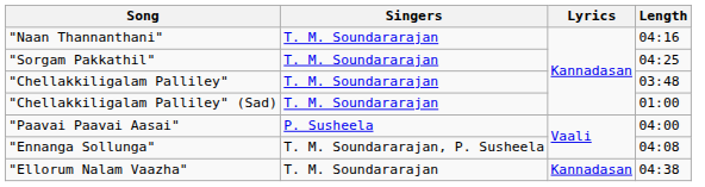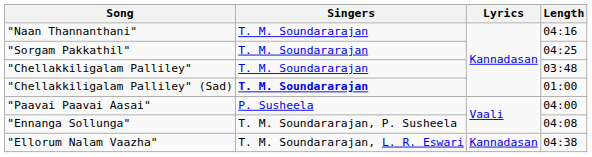 <table class="wikitable" style="font-size:95%;">
 <tr>
 <th>Song</th>
 <th>Singers</th>
 <th>Lyrics</th>
 <th>Length</th>
 </tr>
 <tr>
 <td>"Naan Thannanthani"</td>
 <td><a href='#'>T. M. Soundararajan</a></td>
 <td rowspan=4><a href='#'>Kannadasan</a></td>
 <td>04:16</td>
 </tr>
 <tr>
 <td>"Sorgam Pakkathil"</td>
 <td><a href='#'>T. M. Soundararajan</a></td>
 <td>04:25</td>
 </tr>
 <tr>
 <td>"Chellakkiligalam Palliley"</td>
 <td><a href='#'>T. M. Soundararajan</a></td>
 <td>03:48</td>
 </tr>
 <tr>
 <td>"Chellakkiligalam Palliley" (Sad)</td>
-<td><a href='#'>T. M. Soundararajan</a></td>
+<td><strong><a href='#'>T. M. Soundararajan</a></strong></td>
 <td>01:00</td>
 </tr>
 <tr>
 <td>"Paavai Paavai Aasai"</td>
 <td><a href='#'>P. Susheela</a></td>
 <td rowspan=2><a href='#'>Vaali</a></td>
 <td>04:00</td>
 </tr>
 <tr>
 <td>"Ennanga Sollunga"</td>
 <td>T. M. Soundararajan, P. Susheela</td>
 <td>04:08</td>
 </tr>
 <tr>
 <td>"Ellorum Nalam Vaazha"</td>
-<td>T. M. Soundararajan</td>
+<td>T. M. Soundararajan, <a href='#'>L. R. Eswari</a></td>
 <td><a href='#'>Kannadasan</a></td>
 <td>04:38</td>
 </tr>
 </table>
